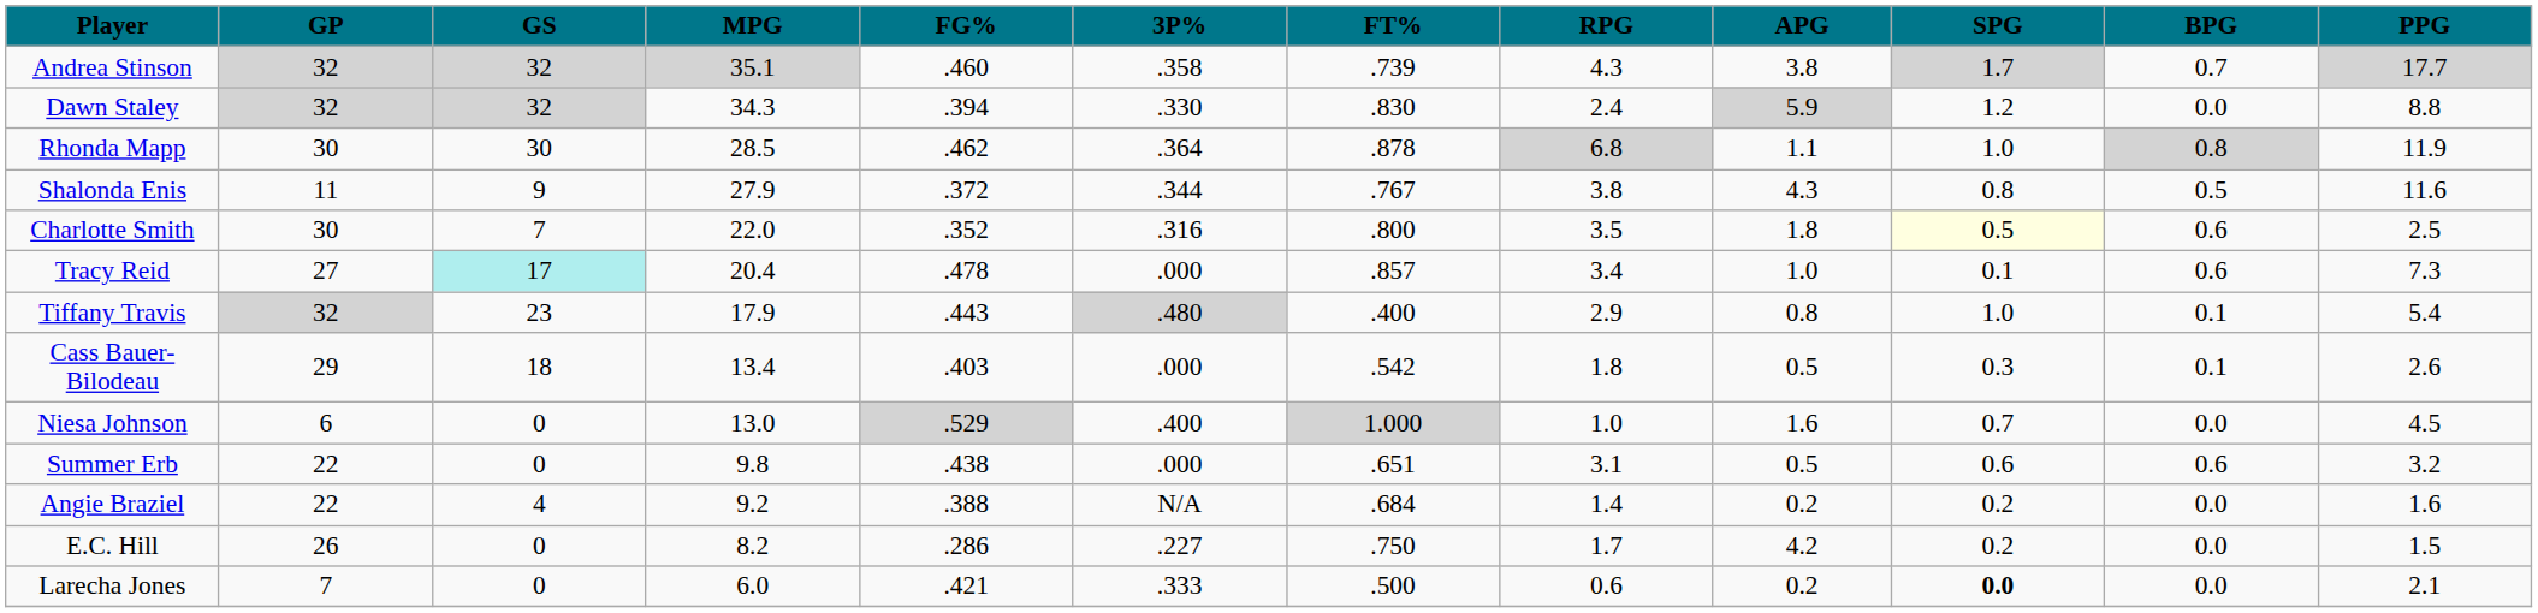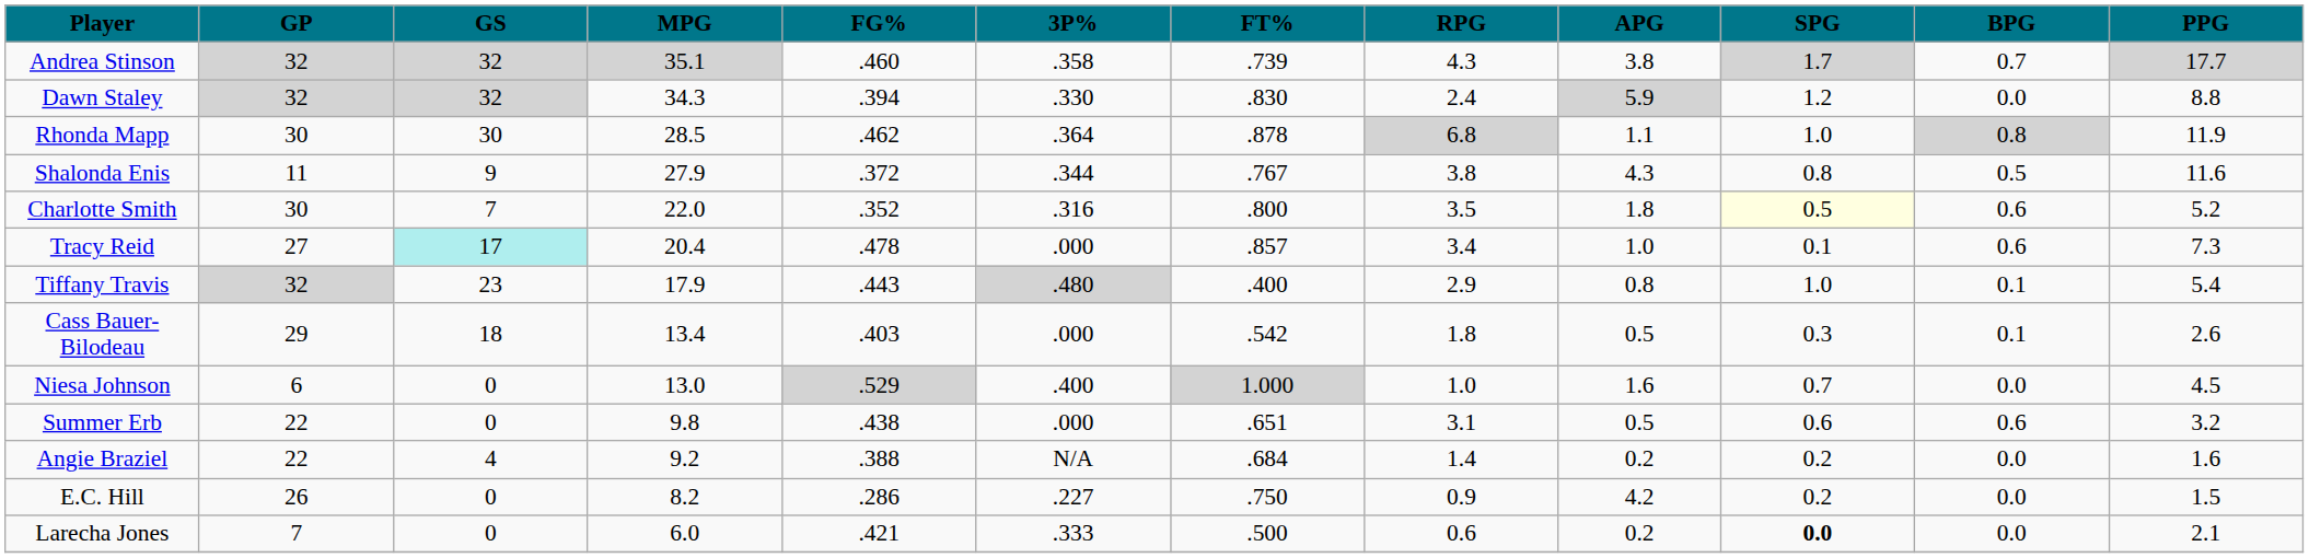 <table class="wikitable sortable" style="text-align:center;">
 <tr>
 <th style="background: #00778B" width="6%"><span>Player</span></th>
 <th style="background: #00778B" width="6%"><span>GP</span></th>
 <th style="background: #00778B" width="6%"><span>GS</span></th>
 <th style="background: #00778B" width="6%"><span>MPG</span></th>
 <th style="background: #00778B" width="6%"><span>FG%</span></th>
 <th style="background: #00778B" width="6%"><span>3P%</span></th>
 <th style="background: #00778B" width="6%"><span>FT%</span></th>
 <th style="background: #00778B" width="6%"><span>RPG</span></th>
 <th style="background: #00778B" width="5%"><span>APG</span></th>
 <th style="background: #00778B" width="6%"><span>SPG</span></th>
 <th style="background: #00778B" width="6%"><span>BPG</span></th>
 <th style="background: #00778B" width="6%"><span>PPG</span></th>
 </tr>
 <tr>
 <td><a href='#'>Andrea Stinson</a></td>
 <td style="background:#D3D3D3;">32</td>
 <td style="background:#D3D3D3;">32</td>
 <td style="background:#D3D3D3;">35.1</td>
 <td>.460</td>
 <td>.358</td>
 <td>.739</td>
 <td>4.3</td>
 <td>3.8</td>
 <td style="background:#D3D3D3;">1.7</td>
 <td>0.7</td>
 <td style="background:#D3D3D3;">17.7</td>
 </tr>
 <tr>
 <td><a href='#'>Dawn Staley</a></td>
 <td style="background:#D3D3D3;">32</td>
 <td style="background:#D3D3D3;">32</td>
 <td>34.3</td>
 <td>.394</td>
 <td>.330</td>
 <td>.830</td>
 <td>2.4</td>
 <td style="background:#D3D3D3;">5.9</td>
 <td>1.2</td>
 <td>0.0</td>
 <td>8.8</td>
 </tr>
 <tr>
 <td><a href='#'>Rhonda Mapp</a></td>
 <td>30</td>
 <td>30</td>
 <td>28.5</td>
 <td>.462</td>
 <td>.364</td>
 <td>.878</td>
 <td style="background:#D3D3D3;">6.8</td>
 <td>1.1</td>
 <td>1.0</td>
 <td style="background:#D3D3D3;">0.8</td>
 <td>11.9</td>
 </tr>
 <tr>
 <td><a href='#'>Shalonda Enis</a></td>
 <td>11</td>
 <td>9</td>
 <td>27.9</td>
 <td>.372</td>
 <td>.344</td>
 <td>.767</td>
 <td>3.8</td>
 <td>4.3</td>
 <td>0.8</td>
 <td>0.5</td>
 <td>11.6</td>
 </tr>
 <tr>
 <td><a href='#'>Charlotte Smith</a></td>
 <td>30</td>
 <td>7</td>
 <td>22.0</td>
 <td>.352</td>
 <td>.316</td>
 <td>.800</td>
 <td>3.5</td>
 <td>1.8</td>
 <td style="background: lightyellow;">0.5</td>
 <td>0.6</td>
-<td>2.5</td>
+<td>5.2</td>
 </tr>
 <tr>
 <td><a href='#'>Tracy Reid</a></td>
 <td>27</td>
 <td style="background: paleturquoise;">17</td>
 <td>20.4</td>
 <td>.478</td>
 <td>.000</td>
 <td>.857</td>
 <td>3.4</td>
 <td>1.0</td>
 <td>0.1</td>
 <td>0.6</td>
 <td>7.3</td>
 </tr>
 <tr>
 <td><a href='#'>Tiffany Travis</a></td>
 <td style="background:#D3D3D3;">32</td>
 <td>23</td>
 <td>17.9</td>
 <td>.443</td>
 <td style="background:#D3D3D3;">.480</td>
 <td>.400</td>
 <td>2.9</td>
 <td>0.8</td>
 <td>1.0</td>
 <td>0.1</td>
 <td>5.4</td>
 </tr>
 <tr>
 <td><a href='#'>Cass Bauer-Bilodeau</a></td>
 <td>29</td>
 <td>18</td>
 <td>13.4</td>
 <td>.403</td>
 <td>.000</td>
 <td>.542</td>
 <td>1.8</td>
 <td>0.5</td>
 <td>0.3</td>
 <td>0.1</td>
 <td>2.6</td>
 </tr>
 <tr>
 <td><a href='#'>Niesa Johnson</a></td>
 <td>6</td>
 <td>0</td>
 <td>13.0</td>
 <td style="background:#D3D3D3;">.529</td>
 <td>.400</td>
 <td style="background:#D3D3D3;">1.000</td>
 <td>1.0</td>
 <td>1.6</td>
 <td>0.7</td>
 <td>0.0</td>
 <td>4.5</td>
 </tr>
 <tr>
 <td><a href='#'>Summer Erb</a></td>
 <td>22</td>
 <td>0</td>
 <td>9.8</td>
 <td>.438</td>
 <td>.000</td>
 <td>.651</td>
 <td>3.1</td>
 <td>0.5</td>
 <td>0.6</td>
 <td>0.6</td>
 <td>3.2</td>
 </tr>
 <tr>
 <td><a href='#'>Angie Braziel</a></td>
 <td>22</td>
 <td>4</td>
 <td>9.2</td>
 <td>.388</td>
 <td>N/A</td>
 <td>.684</td>
 <td>1.4</td>
 <td>0.2</td>
 <td>0.2</td>
 <td>0.0</td>
 <td>1.6</td>
 </tr>
 <tr>
 <td>E.C. Hill</td>
 <td>26</td>
 <td>0</td>
 <td>8.2</td>
 <td>.286</td>
 <td>.227</td>
 <td>.750</td>
-<td>1.7</td>
+<td>0.9</td>
 <td>4.2</td>
 <td>0.2</td>
 <td>0.0</td>
 <td>1.5</td>
 </tr>
 <tr>
 <td>Larecha Jones</td>
 <td>7</td>
 <td>0</td>
 <td>6.0</td>
 <td>.421</td>
 <td>.333</td>
 <td>.500</td>
 <td>0.6</td>
 <td>0.2</td>
 <td><strong>0.0</strong></td>
 <td>0.0</td>
 <td>2.1</td>
 </tr>
 <tr>
 </tr>
 </table>
